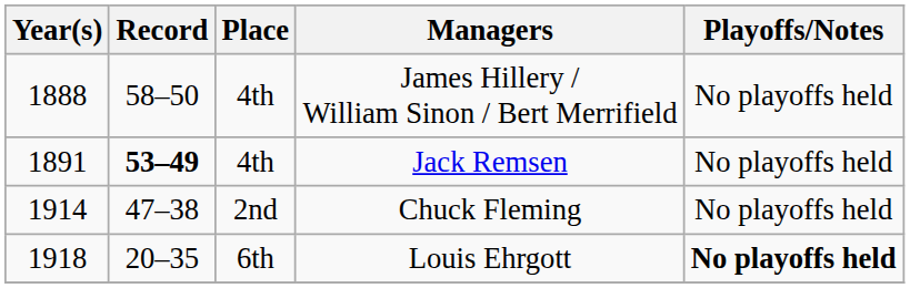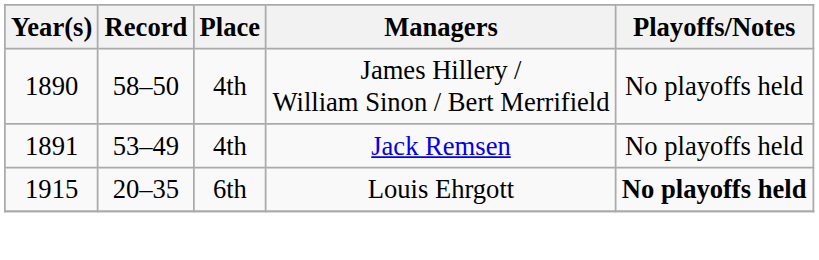 <table class="wikitable" style="text-align:center; font-size: 95%;">
 <tr>
 <th>Year(s)</th>
 <th>Record</th>
 <th>Place</th>
 <th>Managers</th>
 <th>Playoffs/Notes</th>
 </tr>
 <tr align=center>
-<td>1888</td>
+<td>1890</td>
 <td>58–50</td>
 <td>4th</td>
 <td>James Hillery /<br>William Sinon / Bert Merrifield</td>
 <td>No playoffs held</td>
 </tr>
 <tr align=center>
 <td>1891</td>
-<td><strong>53–49</strong></td>
+<td>53–49</td>
 <td>4th</td>
 <td><a href='#'>Jack Remsen</a></td>
 <td>No playoffs held</td>
 </tr>
 <tr align=center>
-<td>1914</td>
-<td>47–38</td>
-<td>2nd</td>
-<td>Chuck Fleming</td>
-<td>No playoffs held</td>
-</tr>
-<tr align=center>
-<td>1918</td>
+<td>1915</td>
 <td>20–35</td>
 <td>6th</td>
 <td>Louis Ehrgott</td>
 <td><strong>No playoffs held</strong></td>
 </tr>
 <tr align=center>
 </tr>
 </table>
